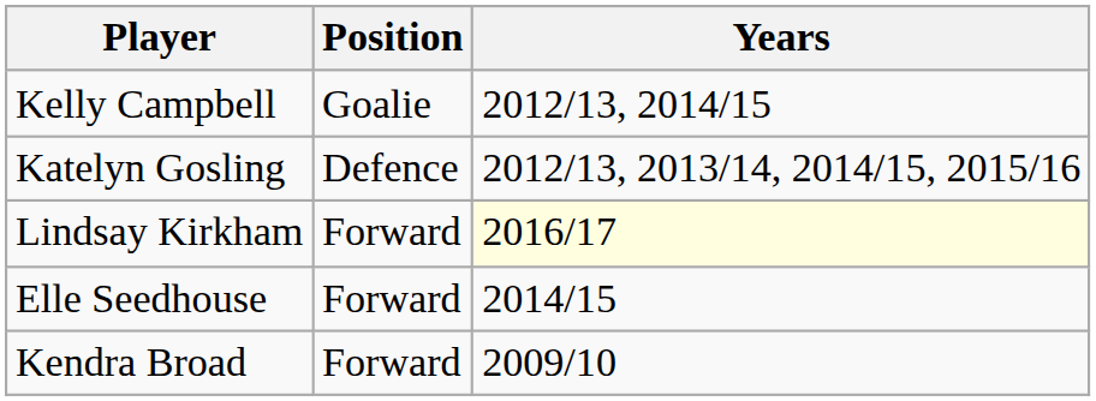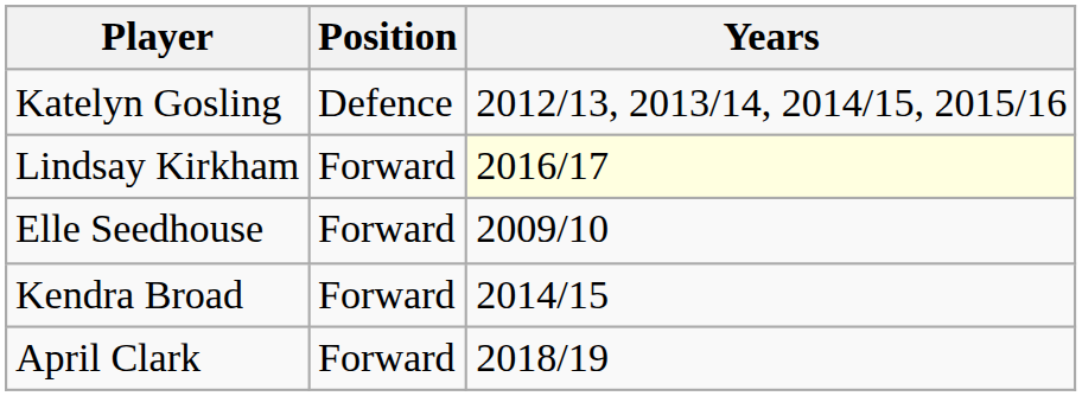 <table class="wikitable sortable">
 <tr>
 <th>Player</th>
 <th>Position</th>
 <th>Years</th>
-</tr>
-<tr>
-<td>Kelly Campbell</td>
-<td>Goalie</td>
-<td>2012/13, 2014/15</td>
 </tr>
 <tr>
 <td>Katelyn Gosling</td>
 <td>Defence</td>
 <td>2012/13, 2013/14, 2014/15, 2015/16</td>
 </tr>
 <tr>
 <td>Lindsay Kirkham</td>
 <td>Forward</td>
 <td style="background: lightyellow;">2016/17</td>
 </tr>
 <tr>
 <td>Elle Seedhouse</td>
 <td>Forward</td>
-<td>2014/15</td>
+<td>2009/10</td>
 </tr>
 <tr>
 <td>Kendra Broad</td>
 <td>Forward</td>
-<td>2009/10</td>
+<td>2014/15</td>
+</tr>
+<tr>
+<td>April Clark</td>
+<td>Forward</td>
+<td>2018/19</td>
 </tr>
 </table>
